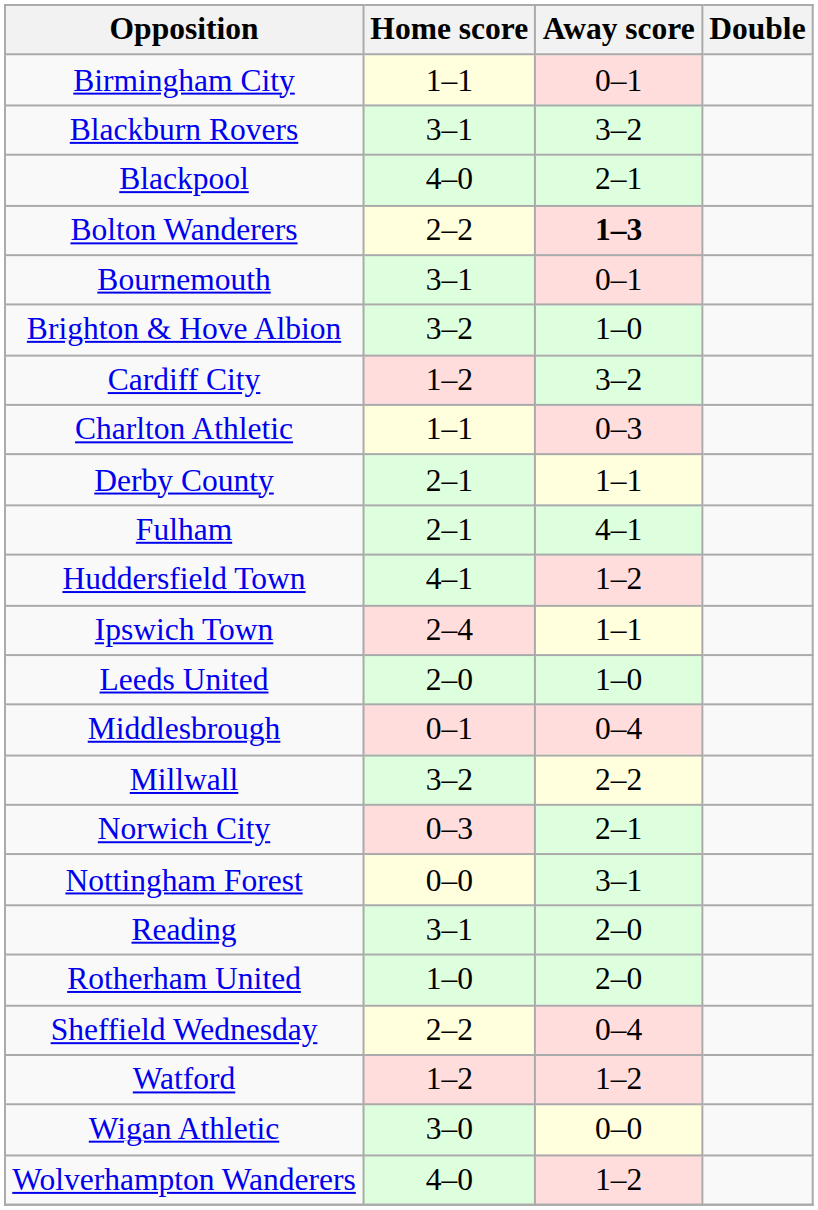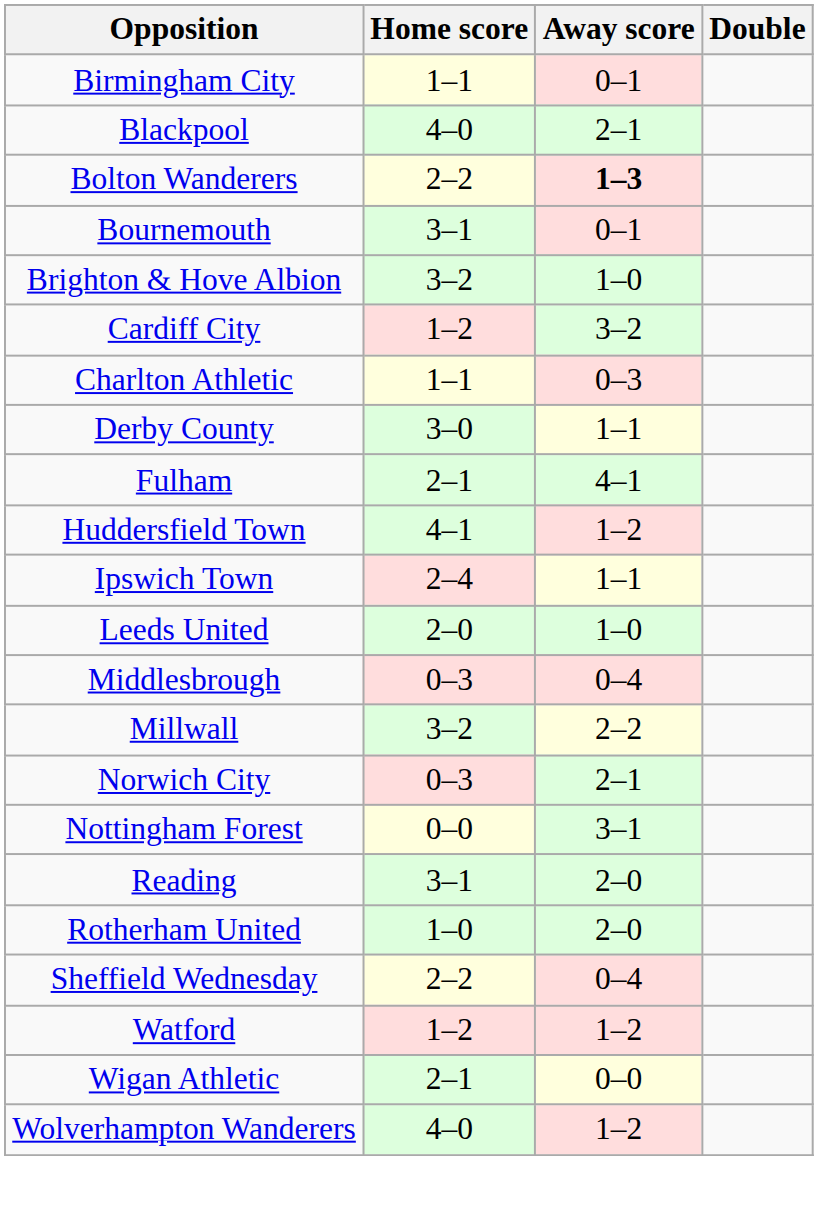 <table class="wikitable" style="text-align: center;">
 <tr>
 <th>Opposition</th>
 <th>Home score</th>
 <th>Away score</th>
 <th>Double</th>
 </tr>
 <tr>
 <td><a href='#'>Birmingham City</a></td>
 <td style="background:#ffd;">1–1</td>
 <td style="background:#fdd;">0–1</td>
-<td></td>
-</tr>
-<tr>
-<td><a href='#'>Blackburn Rovers</a></td>
-<td style="background:#dfd;">3–1</td>
-<td style="background:#dfd;">3–2</td>
 <td></td>
 </tr>
 <tr>
 <td><a href='#'>Blackpool</a></td>
 <td style="background:#dfd;">4–0</td>
 <td style="background:#dfd;">2–1</td>
 <td></td>
 </tr>
 <tr>
 <td><a href='#'>Bolton Wanderers</a></td>
 <td style="background:#ffd;">2–2</td>
 <td style="background:#fdd;"><strong>1–3</strong></td>
 <td></td>
 </tr>
 <tr>
 <td><a href='#'>Bournemouth</a></td>
 <td style="background:#dfd;">3–1</td>
 <td style="background:#fdd;">0–1</td>
 <td></td>
 </tr>
 <tr>
 <td><a href='#'>Brighton & Hove Albion</a></td>
 <td style="background:#dfd;">3–2</td>
 <td style="background:#dfd;">1–0</td>
 <td></td>
 </tr>
 <tr>
 <td><a href='#'>Cardiff City</a></td>
 <td style="background:#fdd;">1–2</td>
 <td style="background:#dfd;">3–2</td>
 <td></td>
 </tr>
 <tr>
 <td><a href='#'>Charlton Athletic</a></td>
 <td style="background:#ffd;">1–1</td>
 <td style="background:#fdd;">0–3</td>
 <td></td>
 </tr>
 <tr>
 <td><a href='#'>Derby County</a></td>
-<td style="background:#dfd;">2–1</td>
+<td style="background:#dfd;">3–0</td>
 <td style="background:#ffd;">1–1</td>
 <td></td>
 </tr>
 <tr>
 <td><a href='#'>Fulham</a></td>
 <td style="background:#dfd;">2–1</td>
 <td style="background:#dfd;">4–1</td>
 <td></td>
 </tr>
 <tr>
 <td><a href='#'>Huddersfield Town</a></td>
 <td style="background:#dfd;">4–1</td>
 <td style="background:#fdd;">1–2</td>
 <td></td>
 </tr>
 <tr>
 <td><a href='#'>Ipswich Town</a></td>
 <td style="background:#fdd;">2–4</td>
 <td style="background:#ffd;">1–1</td>
 <td></td>
 </tr>
 <tr>
 <td><a href='#'>Leeds United</a></td>
 <td style="background:#dfd;">2–0</td>
 <td style="background:#dfd;">1–0</td>
 <td></td>
 </tr>
 <tr>
 <td><a href='#'>Middlesbrough</a></td>
-<td style="background:#fdd;">0–1</td>
+<td style="background:#fdd;">0–3</td>
 <td style="background:#fdd;">0–4</td>
 <td></td>
 </tr>
 <tr>
 <td><a href='#'>Millwall</a></td>
 <td style="background:#dfd;">3–2</td>
 <td style="background:#ffd;">2–2</td>
 <td></td>
 </tr>
 <tr>
 <td><a href='#'>Norwich City</a></td>
 <td style="background:#fdd;">0–3</td>
 <td style="background:#dfd;">2–1</td>
 <td></td>
 </tr>
 <tr>
 <td><a href='#'>Nottingham Forest</a></td>
 <td style="background:#ffd;">0–0</td>
 <td style="background:#dfd;">3–1</td>
 <td></td>
 </tr>
 <tr>
 <td><a href='#'>Reading</a></td>
 <td style="background:#dfd;">3–1</td>
 <td style="background:#dfd;">2–0</td>
 <td></td>
 </tr>
 <tr>
 <td><a href='#'>Rotherham United</a></td>
 <td style="background:#dfd;">1–0</td>
 <td style="background:#dfd;">2–0</td>
 <td></td>
 </tr>
 <tr>
 <td><a href='#'>Sheffield Wednesday</a></td>
 <td style="background:#ffd;">2–2</td>
 <td style="background:#fdd;">0–4</td>
 <td></td>
 </tr>
 <tr>
 <td><a href='#'>Watford</a></td>
 <td style="background:#fdd;">1–2</td>
 <td style="background:#fdd;">1–2</td>
 <td></td>
 </tr>
 <tr>
 <td><a href='#'>Wigan Athletic</a></td>
-<td style="background:#dfd;">3–0</td>
+<td style="background:#dfd;">2–1</td>
 <td style="background:#ffd;">0–0</td>
 <td></td>
 </tr>
 <tr>
 <td><a href='#'>Wolverhampton Wanderers</a></td>
 <td style="background:#dfd;">4–0</td>
 <td style="background:#fdd;">1–2</td>
 <td></td>
 </tr>
 <tr>
 </tr>
 </table>
